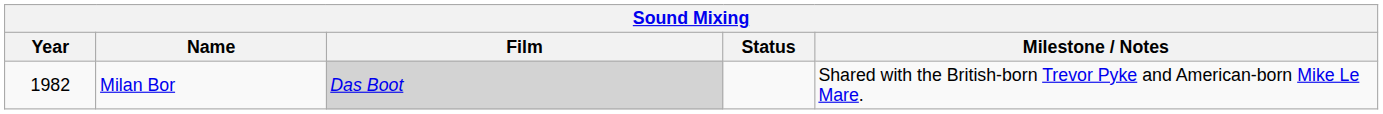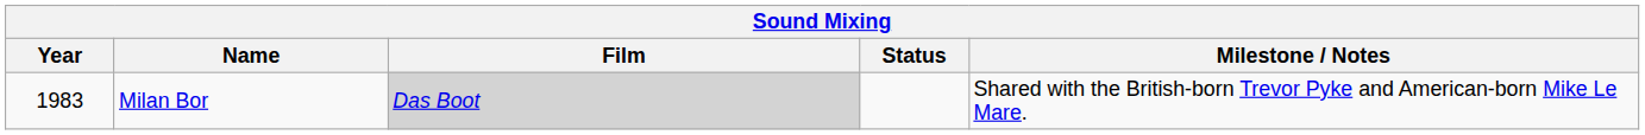 <table class="wikitable" style="text-align: left">
 <tr>
 <th colspan=6 style="text-align:center;"><a href='#'>Sound Mixing</a></th>
 </tr>
 <tr>
 <th style="width:075px;">Year</th>
 <th style="width:200px;">Name</th>
 <th style="width:350px;">Film</th>
 <th style="width:075px;">Status</th>
 <th style="width:500px;">Milestone / Notes</th>
 </tr>
 <tr>
-<td style="text-align: center">1982</td>
+<td style="text-align: center">1983</td>
 <td><a href='#'>Milan Bor</a></td>
 <td style="background: lightgrey;"><em><a href='#'>Das Boot</a></em></td>
 <td></td>
 <td>Shared with the British-born <a href='#'>Trevor Pyke</a> and American-born <a href='#'>Mike Le Mare</a>.</td>
 </tr>
 </table>
